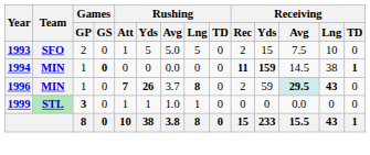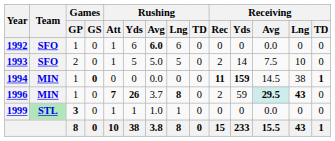 <table class="wikitable" style="text-align:center;">
 <tr>
 <th rowspan="2">Year</th>
 <th rowspan="2">Team</th>
 <th colspan="2">Games</th>
 <th colspan="5">Rushing</th>
 <th colspan="5">Receiving</th>
 </tr>
 <tr>
 <th>GP</th>
 <th>GS</th>
 <th>Att</th>
 <th>Yds</th>
 <th>Avg</th>
 <th>Lng</th>
 <th>TD</th>
 <th>Rec</th>
 <th>Yds</th>
 <th>Avg</th>
 <th>Lng</th>
 <th>TD</th>
 </tr>
 <tr>
+<th><a href='#'>1992</a></th>
+<th><a href='#'>SFO</a></th>
+<td>1</td>
+<td>0</td>
+<td>1</td>
+<td>6</td>
+<td><strong>6.0</strong></td>
+<td>6</td>
+<td>0</td>
+<td>0</td>
+<td>0</td>
+<td>0.0</td>
+<td>0</td>
+<td>0</td>
+</tr>
+<tr>
 <th><a href='#'>1993</a></th>
 <th><a href='#'>SFO</a></th>
 <td>2</td>
 <td>0</td>
 <td>1</td>
 <td>5</td>
 <td>5.0</td>
 <td>5</td>
 <td>0</td>
 <td>2</td>
-<td>15</td>
+<td>14</td>
 <td>7.5</td>
 <td>10</td>
 <td>0</td>
 </tr>
 <tr>
 <th><a href='#'>1994</a></th>
 <th><a href='#'>MIN</a></th>
 <td>1</td>
 <td><strong>0</strong></td>
 <td>0</td>
 <td>0</td>
 <td>0.0</td>
 <td>0</td>
 <td>0</td>
 <td><strong>11</strong></td>
 <td><strong>159</strong></td>
 <td>14.5</td>
 <td>38</td>
 <td><strong>1</strong></td>
 </tr>
 <tr>
 <th><a href='#'>1996</a></th>
 <th><a href='#'>MIN</a></th>
 <td>1</td>
 <td>0</td>
 <td><strong>7</strong></td>
 <td><strong>26</strong></td>
 <td>3.7</td>
 <td><strong>8</strong></td>
 <td>0</td>
 <td>2</td>
 <td>59</td>
 <td style="background:#cfecec; width:3em;"><strong>29.5</strong></td>
 <td><strong>43</strong></td>
 <td>0</td>
 </tr>
 <tr>
 <th><a href='#'>1999</a></th>
 <th style="background:#afe6ba; width:3em;"><a href='#'>STL</a></th>
 <td><strong>3</strong></td>
 <td>0</td>
 <td>1</td>
 <td>1</td>
 <td>1.0</td>
 <td>1</td>
 <td>0</td>
 <td>0</td>
 <td>0</td>
 <td>0.0</td>
 <td>0</td>
 <td>0</td>
 </tr>
 <tr>
 <th colspan="2"></th>
 <th>8</th>
 <th>0</th>
 <th>10</th>
 <th>38</th>
 <th>3.8</th>
 <th>8</th>
 <th>0</th>
 <th>15</th>
 <th>233</th>
 <th>15.5</th>
 <th>43</th>
 <th>1</th>
 </tr>
 </table>
